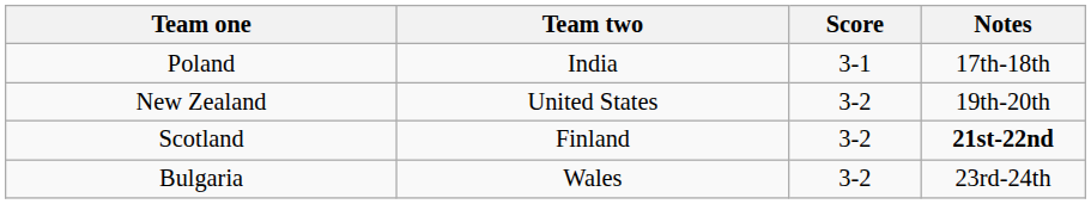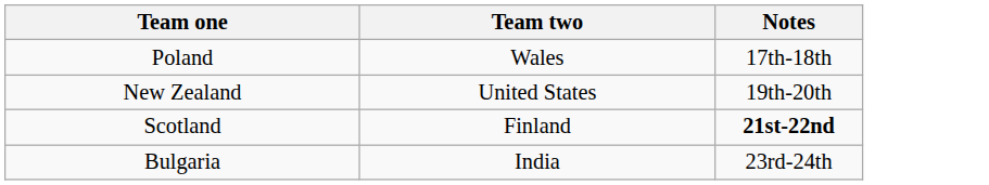 <table class="wikitable" style="text-align: center">
 <tr>
 <th width=250>Team one</th>
 <th width=250>Team two</th>
-<th width=80>Score</th>
 <th width=100>Notes</th>
 </tr>
 <tr>
 <td> Poland</td>
-<td> India</td>
-<td>3-1</td>
+<td> Wales</td>
 <td>17th-18th</td>
 </tr>
 <tr>
 <td> New Zealand</td>
 <td> United States</td>
-<td>3-2</td>
 <td>19th-20th</td>
 </tr>
 <tr>
 <td> Scotland</td>
 <td> Finland</td>
-<td>3-2</td>
 <td><strong>21st-22nd</strong></td>
 </tr>
 <tr>
 <td> Bulgaria</td>
-<td> Wales</td>
-<td>3-2</td>
+<td> India</td>
 <td>23rd-24th</td>
 </tr>
 </table>
